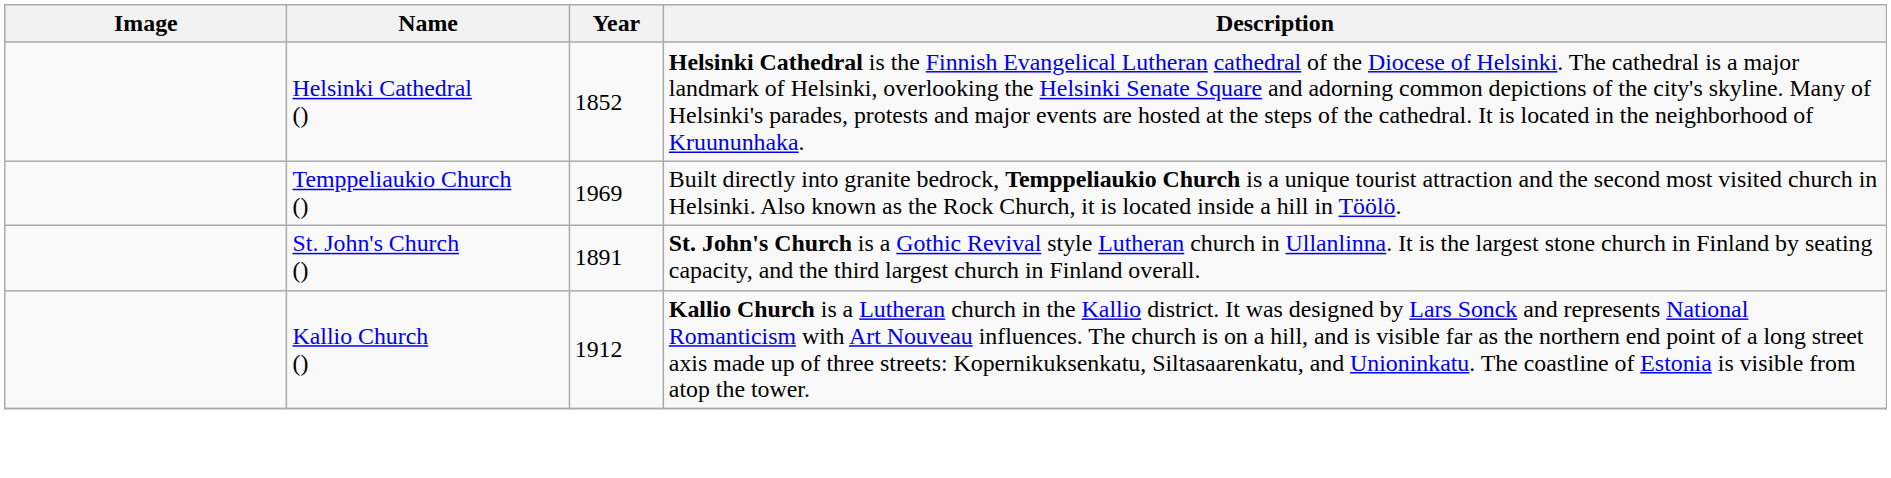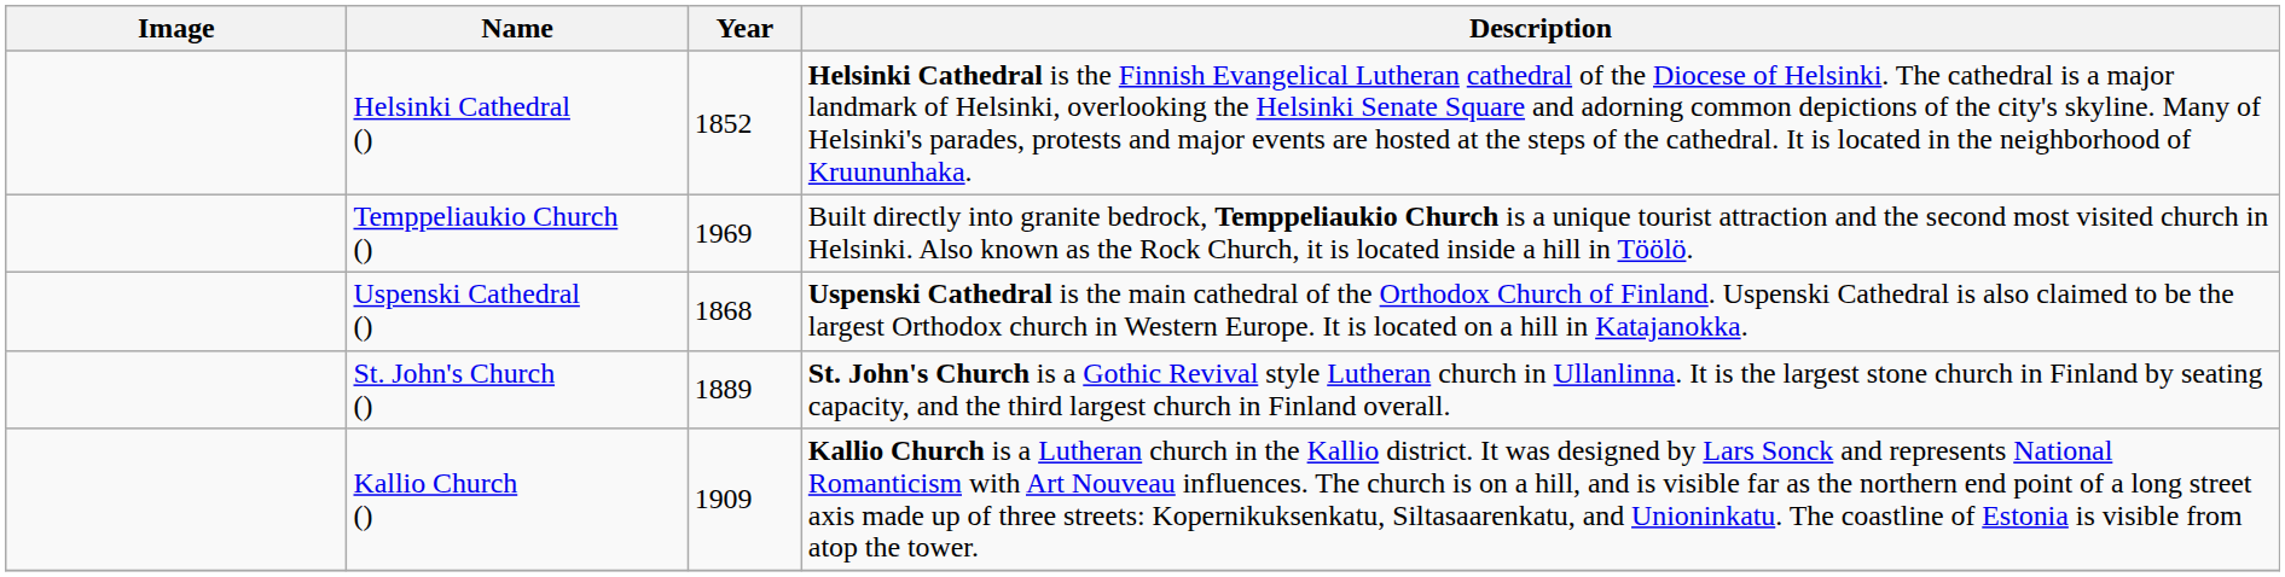 <table class="wikitable sortable" style="width:100%">
 <tr>
 <th scope="col" style="width: 15%;" class="unsortable">Image</th>
 <th scope="col" style="width: 15%;">Name</th>
 <th scope="col" style="width: 5%;">Year</th>
 <th scope="col" style="width: 65%;" class="unsortable">Description</th>
 </tr>
 <tr>
 <td></td>
 <td><a href='#'>Helsinki Cathedral</a><br>()</td>
 <td>1852</td>
 <td><strong>Helsinki Cathedral</strong> is the <a href='#'>Finnish Evangelical Lutheran</a> <a href='#'>cathedral</a> of the <a href='#'>Diocese of Helsinki</a>. The cathedral is a major landmark of Helsinki, overlooking the <a href='#'>Helsinki Senate Square</a> and adorning common depictions of the city's skyline. Many of Helsinki's parades, protests and major events are hosted at the steps of the cathedral. It is located in the neighborhood of <a href='#'>Kruununhaka</a>.</td>
 </tr>
 <tr>
 <td></td>
 <td><a href='#'>Temppeliaukio Church</a><br>()</td>
 <td>1969</td>
 <td>Built directly into granite bedrock, <strong>Temppeliaukio Church</strong> is a unique tourist attraction and the second most visited church in Helsinki. Also known as the Rock Church, it is located inside a hill in <a href='#'>Töölö</a>.</td>
 </tr>
 <tr>
 <td></td>
+<td><a href='#'>Uspenski Cathedral</a><br>()</td>
+<td>1868</td>
+<td><strong>Uspenski Cathedral</strong> is the main cathedral of the <a href='#'>Orthodox Church of Finland</a>. Uspenski Cathedral is also claimed to be the largest Orthodox church in Western Europe. It is located on a hill in <a href='#'>Katajanokka</a>.</td>
+</tr>
+<tr>
+<td></td>
 <td><a href='#'>St. John's Church</a><br>()</td>
-<td>1891</td>
+<td>1889</td>
 <td><strong>St. John's Church</strong> is a <a href='#'>Gothic Revival</a> style <a href='#'>Lutheran</a> church in <a href='#'>Ullanlinna</a>. It is the largest stone church in Finland by seating capacity, and the third largest church in Finland overall.</td>
 </tr>
 <tr>
 <td></td>
 <td><a href='#'>Kallio Church</a><br>()</td>
-<td>1912</td>
+<td>1909</td>
 <td><strong>Kallio Church</strong> is a <a href='#'>Lutheran</a> church in the <a href='#'>Kallio</a> district. It was designed by <a href='#'>Lars Sonck</a> and represents <a href='#'>National Romanticism</a> with <a href='#'>Art Nouveau</a> influences. The church is on a hill, and is visible far as the northern end point of a  long street axis made up of three streets: Kopernikuksenkatu, Siltasaarenkatu, and <a href='#'>Unioninkatu</a>. The coastline of <a href='#'>Estonia</a> is visible from atop the tower.</td>
 </tr>
 <tr>
 </tr>
 </table>
